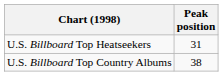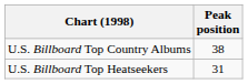 <table class="wikitable">
 <tr>
 <th>Chart (1998)</th>
 <th>Peak<br>position</th>
 </tr>
 <tr>
+<td>U.S. <em>Billboard</em> Top Country Albums</td>
+<td align="center">38</td>
+</tr>
+<tr>
 <td>U.S. <em>Billboard</em> Top Heatseekers</td>
 <td align="center">31</td>
 </tr>
-<tr>
-<td>U.S. <em>Billboard</em> Top Country Albums</td>
-<td align="center">38</td>
-</tr>
 </table>
